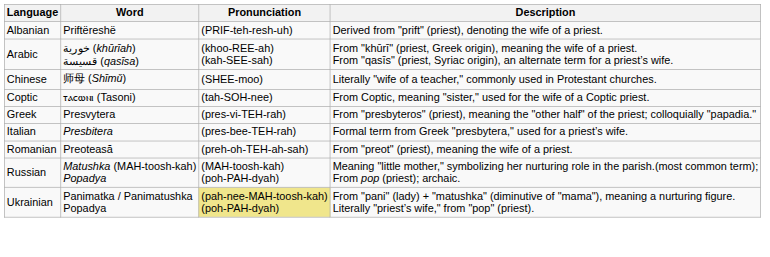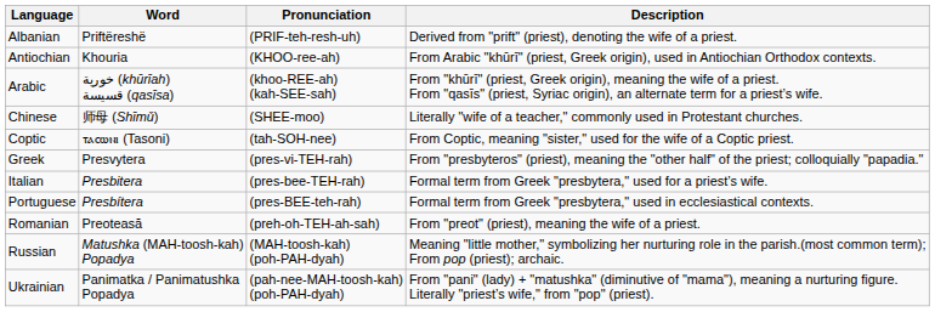 <table class="wikitable">
 <tr>
 <th>Language</th>
 <th>Word</th>
 <th>Pronunciation</th>
 <th>Description</th>
 </tr>
 <tr>
 <td>Albanian</td>
 <td>Priftëreshë</td>
 <td>(PRIF-teh-resh-uh)</td>
 <td>Derived from "prift" (priest), denoting the wife of a priest.</td>
+</tr>
+<tr>
+<td>Antiochian</td>
+<td>Khouria</td>
+<td>(KHOO-ree-ah)</td>
+<td>From Arabic "khūrī" (priest, Greek origin), used in Antiochian Orthodox contexts.</td>
 </tr>
 <tr>
 <td>Arabic</td>
 <td>خورية (<em>khūrīah</em>)<br>قسيسة (<em>qasīsa</em>)</td>
 <td>(khoo-REE-ah)<br>(kah-SEE-sah)</td>
 <td>From "khūrī" (priest, Greek origin), meaning the wife of a priest.<br>From "qasīs" (priest, Syriac origin), an alternate term for a priest’s wife.</td>
 </tr>
 <tr>
 <td>Chinese<br></td>
 <td>师母 (<em>Shīmǔ</em>)</td>
 <td>(SHEE-moo)</td>
 <td>Literally "wife of a teacher," commonly used in Protestant churches.</td>
 </tr>
 <tr>
 <td>Coptic</td>
 <td>ⲧⲁⲥⲱⲛⲓ (Tasoni)</td>
 <td>(tah-SOH-nee)</td>
 <td>From Coptic, meaning "sister," used for the wife of a Coptic priest.</td>
 </tr>
 <tr>
 <td>Greek</td>
 <td>Presvytera</td>
 <td>(pres-vi-TEH-rah)</td>
 <td>From "presbyteros" (priest), meaning the "other half" of the priest; colloquially "papadia."</td>
 </tr>
 <tr>
 <td>Italian</td>
 <td><em>Presbitera</em></td>
 <td>(pres-bee-TEH-rah)</td>
 <td>Formal term from Greek "presbytera," used for a priest’s wife.</td>
 </tr>
 <tr>
+<td>Portuguese</td>
+<td><em>Presbítera</em></td>
+<td>(pres-BEE-teh-rah)</td>
+<td>Formal term from Greek "presbytera," used in ecclesiastical contexts.</td>
+</tr>
+<tr>
 <td>Romanian</td>
 <td>Preoteasă</td>
 <td>(preh-oh-TEH-ah-sah)</td>
 <td>From "preot" (priest), meaning the wife of a priest.</td>
 </tr>
 <tr>
 <td>Russian</td>
 <td><em>Matushka</em> (MAH-toosh-kah)<br><em>Popadya</em></td>
 <td>(MAH-toosh-kah)<br>(poh-PAH-dyah)</td>
 <td>Meaning "little mother," symbolizing her nurturing role in the parish.(most common term);<br>From <em>pop</em> (priest); archaic.</td>
 </tr>
 <tr>
 <td>Ukrainian</td>
 <td>Panimatka / Panimatushka<br>Popadya</td>
-<td style="background: khaki;">(pah-nee-MAH-toosh-kah)<br>(poh-PAH-dyah)</td>
+<td>(pah-nee-MAH-toosh-kah)<br>(poh-PAH-dyah)</td>
 <td>From "pani" (lady) + "matushka" (diminutive of "mama"), meaning a nurturing figure.<br>Literally "priest’s wife," from "pop" (priest).</td>
 </tr>
 </table>
